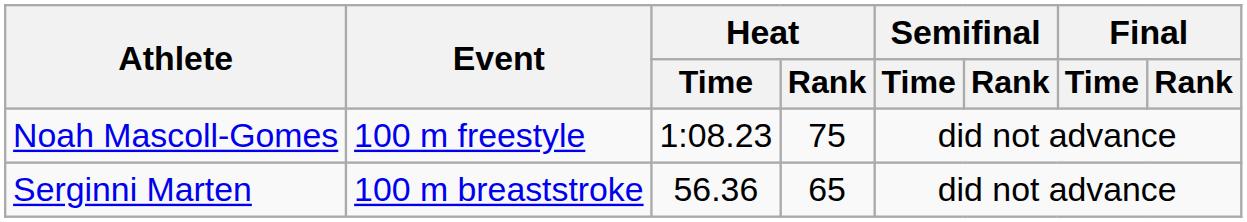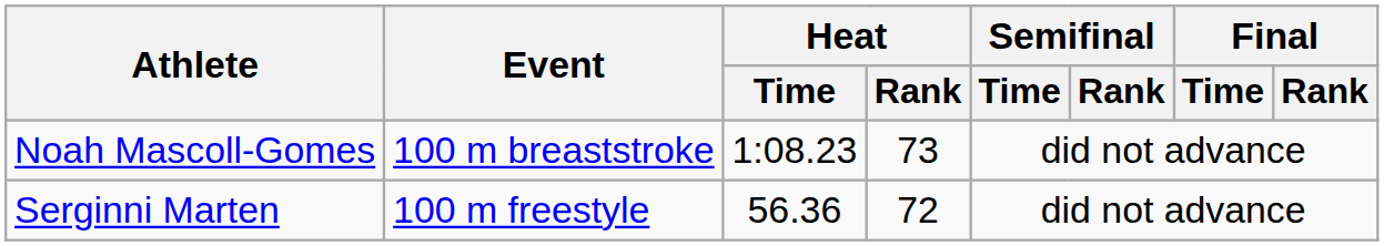 <table class=wikitable style="font-size:90%">
 <tr>
 <th rowspan="2">Athlete</th>
 <th rowspan="2">Event</th>
 <th colspan="2">Heat</th>
 <th colspan="2">Semifinal</th>
 <th colspan="2">Final</th>
 </tr>
 <tr style="font-size:95%">
 <th>Time</th>
 <th>Rank</th>
 <th>Time</th>
 <th>Rank</th>
 <th>Time</th>
 <th>Rank</th>
 </tr>
 <tr align=center>
 <td align=left><a href='#'>Noah Mascoll-Gomes</a></td>
-<td align=left><a href='#'>100 m freestyle</a></td>
+<td align=left><a href='#'>100 m breaststroke</a></td>
 <td>1:08.23</td>
-<td>75</td>
+<td>73</td>
 <td colspan=4>did not advance</td>
 </tr>
 <tr align=center>
 <td align=left><a href='#'>Serginni Marten</a></td>
-<td align=left><a href='#'>100 m breaststroke</a></td>
+<td align=left><a href='#'>100 m freestyle</a></td>
 <td>56.36</td>
-<td>65</td>
+<td>72</td>
 <td colspan=4>did not advance</td>
 </tr>
 </table>
